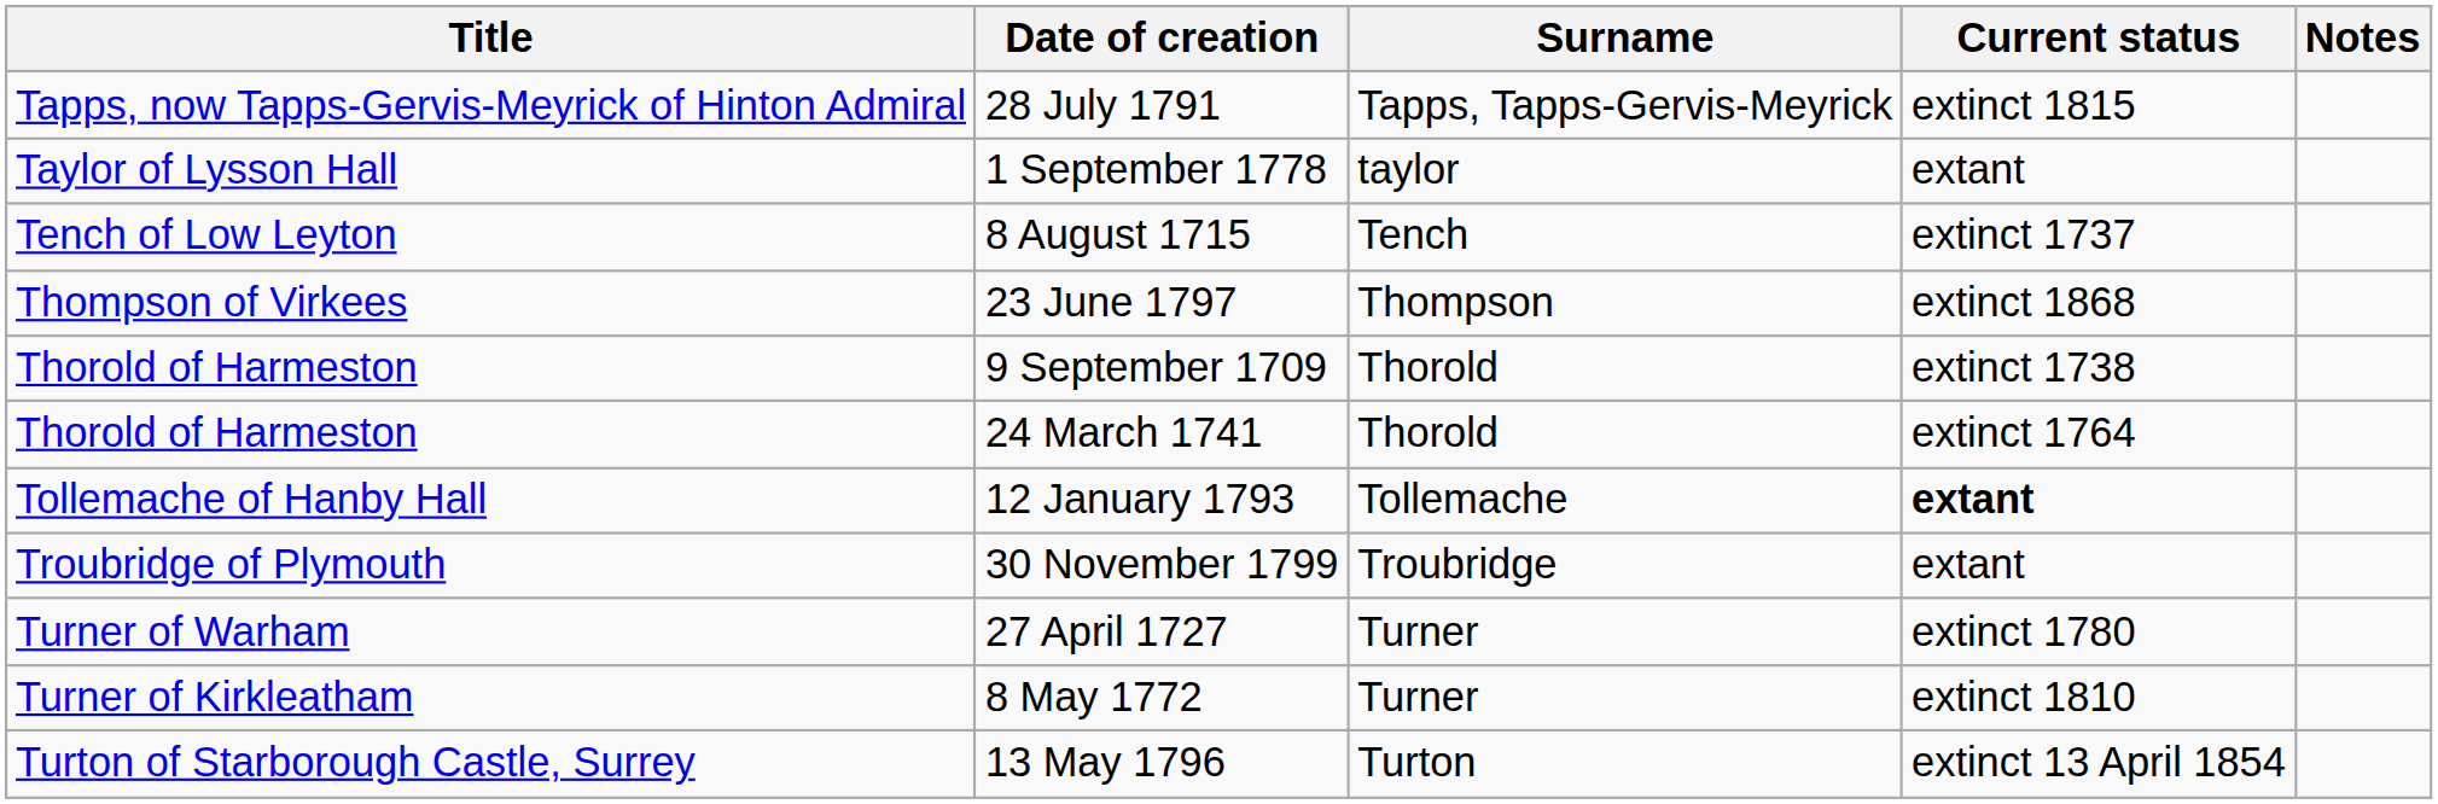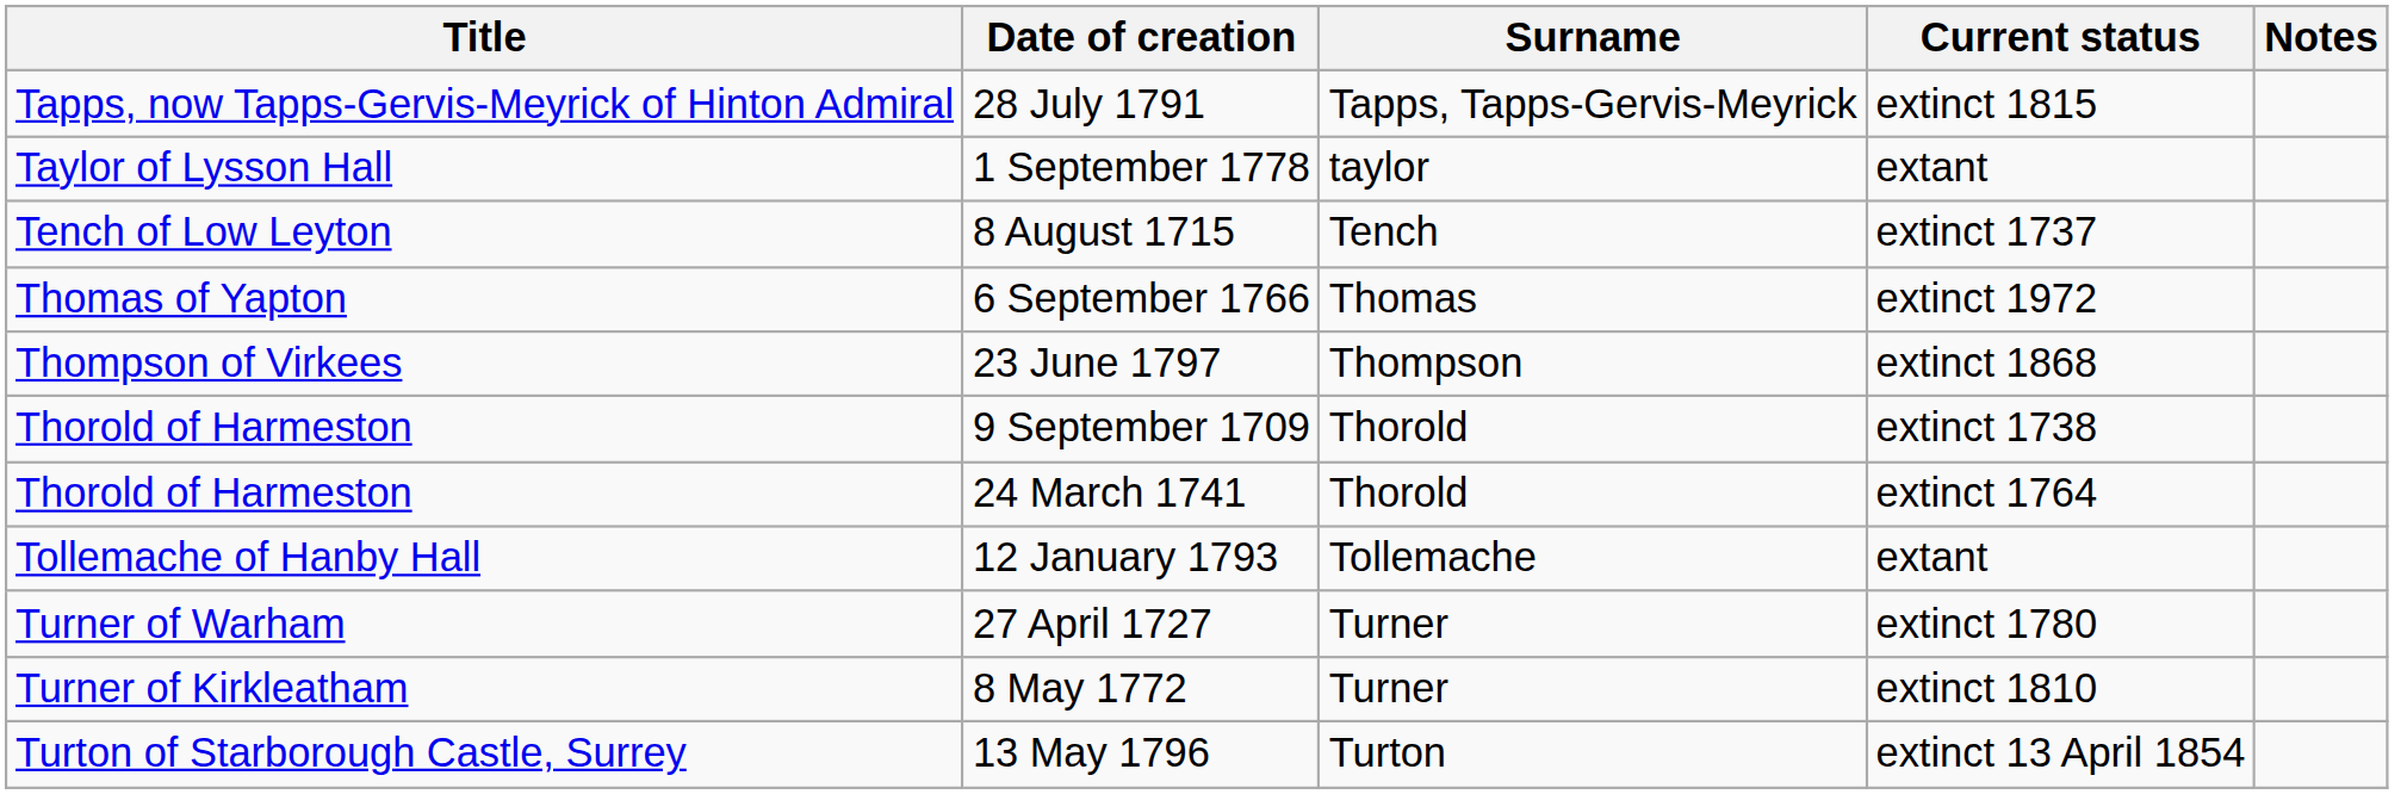 <table class="wikitable">
 <tr>
 <th>Title</th>
 <th>Date of creation</th>
 <th>Surname</th>
 <th>Current status</th>
 <th>Notes</th>
 </tr>
 <tr>
 <td><a href='#'>Tapps, now Tapps-Gervis-Meyrick of Hinton Admiral</a></td>
 <td>28 July 1791</td>
 <td>Tapps, Tapps-Gervis-Meyrick</td>
 <td>extinct 1815</td>
 <td></td>
 </tr>
 <tr>
 <td><a href='#'>Taylor of Lysson Hall</a></td>
 <td>1 September 1778</td>
 <td>taylor</td>
 <td>extant</td>
 <td></td>
 </tr>
 <tr>
 <td><a href='#'>Tench of Low Leyton</a></td>
 <td>8 August 1715</td>
 <td>Tench</td>
 <td>extinct 1737</td>
 <td></td>
 </tr>
 <tr>
+<td><a href='#'>Thomas of Yapton</a></td>
+<td>6 September 1766</td>
+<td>Thomas</td>
+<td>extinct 1972</td>
+<td></td>
+</tr>
+<tr>
 <td><a href='#'>Thompson of Virkees</a></td>
 <td>23 June 1797</td>
 <td>Thompson</td>
 <td>extinct 1868</td>
 <td></td>
 </tr>
 <tr>
 <td><a href='#'>Thorold of Harmeston</a></td>
 <td>9 September 1709</td>
 <td>Thorold</td>
 <td>extinct 1738</td>
 <td></td>
 </tr>
 <tr>
 <td><a href='#'>Thorold of Harmeston</a></td>
 <td>24 March 1741</td>
 <td>Thorold</td>
 <td>extinct 1764</td>
 <td></td>
 </tr>
 <tr>
 <td><a href='#'>Tollemache of Hanby Hall</a></td>
 <td>12 January 1793</td>
 <td>Tollemache</td>
-<td><strong>extant</strong></td>
-<td></td>
-</tr>
-<tr>
-<td><a href='#'>Troubridge of Plymouth</a></td>
-<td>30 November 1799</td>
-<td>Troubridge</td>
 <td>extant</td>
 <td></td>
 </tr>
 <tr>
 <td><a href='#'>Turner of Warham</a></td>
 <td>27 April 1727</td>
 <td>Turner</td>
 <td>extinct 1780</td>
 <td></td>
 </tr>
 <tr>
 <td><a href='#'>Turner of Kirkleatham</a></td>
 <td>8 May 1772</td>
 <td>Turner</td>
 <td>extinct 1810</td>
 <td></td>
 </tr>
 <tr>
 <td><a href='#'>Turton of Starborough Castle, Surrey</a></td>
 <td>13 May 1796</td>
 <td>Turton</td>
 <td>extinct 13 April 1854</td>
 <td></td>
 </tr>
 </table>
